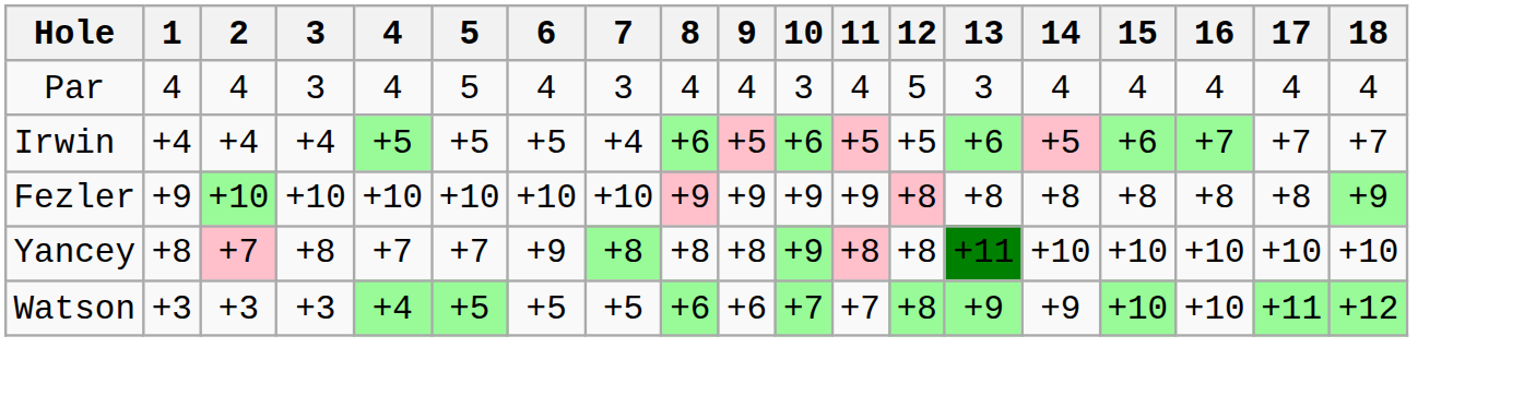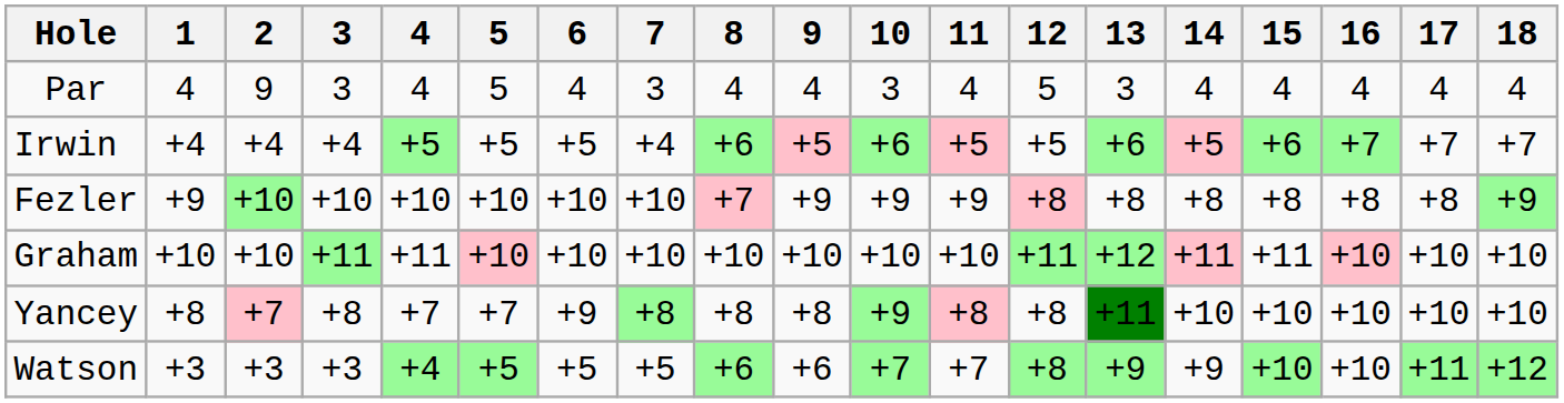 <table class="wikitable" style="text-align:center">
 <tr>
 <th>Hole</th>
 <th>1</th>
 <th>2</th>
 <th>3</th>
 <th>4</th>
 <th>5</th>
 <th>6</th>
 <th>7</th>
 <th>8</th>
 <th>9</th>
 <th>10</th>
 <th>11</th>
 <th>12</th>
 <th>13</th>
 <th>14</th>
 <th>15</th>
 <th>16</th>
 <th>17</th>
 <th>18</th>
 </tr>
 <tr>
 <td>Par</td>
 <td>4</td>
-<td>4</td>
+<td>9</td>
 <td>3</td>
 <td>4</td>
 <td>5</td>
 <td>4</td>
 <td>3</td>
 <td>4</td>
 <td>4</td>
 <td>3</td>
 <td>4</td>
 <td>5</td>
 <td>3</td>
 <td>4</td>
 <td>4</td>
 <td>4</td>
 <td>4</td>
 <td>4</td>
 </tr>
 <tr>
 <td align=left> Irwin</td>
 <td>+4</td>
 <td>+4</td>
 <td>+4</td>
 <td style="background: PaleGreen;">+5</td>
 <td>+5</td>
 <td>+5</td>
 <td>+4</td>
 <td style="background: PaleGreen;">+6</td>
 <td style="background: Pink;">+5</td>
 <td style="background: PaleGreen;">+6</td>
 <td style="background: Pink;">+5</td>
 <td>+5</td>
 <td style="background: PaleGreen;">+6</td>
 <td style="background: Pink;">+5</td>
 <td style="background: PaleGreen;">+6</td>
 <td style="background: PaleGreen;">+7</td>
 <td>+7</td>
 <td>+7</td>
 </tr>
 <tr>
 <td align=left> Fezler</td>
 <td>+9</td>
 <td style="background: PaleGreen;">+10</td>
 <td>+10</td>
 <td>+10</td>
 <td>+10</td>
 <td>+10</td>
 <td>+10</td>
-<td style="background: Pink;">+9</td>
+<td style="background: Pink;">+7</td>
 <td>+9</td>
 <td>+9</td>
 <td>+9</td>
 <td style="background: Pink;">+8</td>
 <td>+8</td>
 <td>+8</td>
 <td>+8</td>
 <td>+8</td>
 <td>+8</td>
 <td style="background: PaleGreen;">+9</td>
+</tr>
+<tr>
+<td align=left> Graham</td>
+<td>+10</td>
+<td>+10</td>
+<td style="background: PaleGreen;">+11</td>
+<td>+11</td>
+<td style="background: Pink;">+10</td>
+<td>+10</td>
+<td>+10</td>
+<td>+10</td>
+<td>+10</td>
+<td>+10</td>
+<td>+10</td>
+<td style="background: PaleGreen;">+11</td>
+<td style="background: PaleGreen;">+12</td>
+<td style="background: Pink;">+11</td>
+<td>+11</td>
+<td style="background: Pink;">+10</td>
+<td>+10</td>
+<td>+10</td>
 </tr>
 <tr>
 <td align=left> Yancey</td>
 <td>+8</td>
 <td style="background: Pink;">+7</td>
 <td>+8</td>
 <td>+7</td>
 <td>+7</td>
 <td>+9</td>
 <td style="background: PaleGreen;">+8</td>
 <td>+8</td>
 <td>+8</td>
 <td style="background: PaleGreen;">+9</td>
 <td style="background: Pink;">+8</td>
 <td>+8</td>
 <td style="background: Green;">+11</td>
 <td>+10</td>
 <td>+10</td>
 <td>+10</td>
 <td>+10</td>
 <td>+10</td>
 </tr>
 <tr>
 <td align=left> Watson</td>
 <td>+3</td>
 <td>+3</td>
 <td>+3</td>
 <td style="background: PaleGreen;">+4</td>
 <td style="background: PaleGreen;">+5</td>
 <td>+5</td>
 <td>+5</td>
 <td style="background: PaleGreen;">+6</td>
 <td>+6</td>
 <td style="background: PaleGreen;">+7</td>
 <td>+7</td>
 <td style="background: PaleGreen;">+8</td>
 <td style="background: PaleGreen;">+9</td>
 <td>+9</td>
 <td style="background: PaleGreen;">+10</td>
 <td>+10</td>
 <td style="background: PaleGreen;">+11</td>
 <td style="background: PaleGreen;">+12</td>
 </tr>
 </table>
